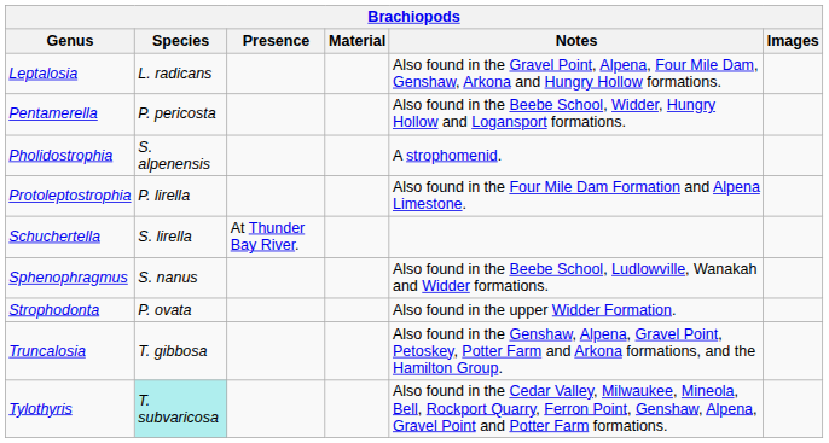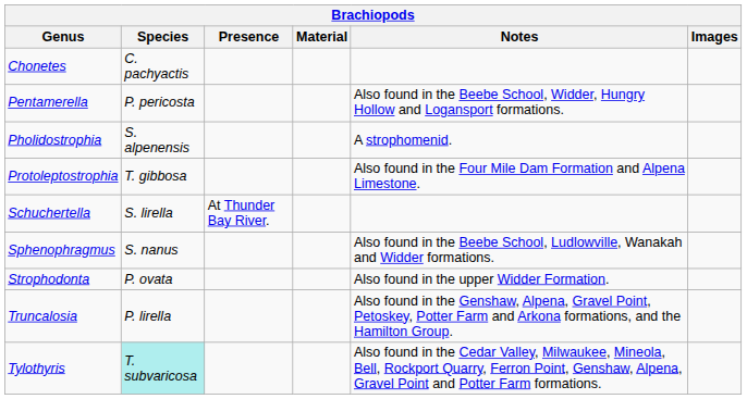 <table class="wikitable" align="center">
 <tr>
 <th colspan="6" align="center"><strong><a href='#'>Brachiopods</a></strong></th>
 </tr>
 <tr>
 <th>Genus</th>
 <th>Species</th>
 <th>Presence</th>
 <th><strong>Material</strong></th>
 <th>Notes</th>
 <th>Images</th>
 </tr>
 <tr>
-<td><em><a href='#'>Leptalosia</a></em></td>
-<td><em>L. radicans</em></td>
+<td><em><a href='#'>Chonetes</a></em></td>
+<td><em>C. pachyactis</em></td>
 <td></td>
 <td></td>
-<td>Also found in the <a href='#'>Gravel Point</a>, <a href='#'>Alpena</a>, <a href='#'>Four Mile Dam</a>, <a href='#'>Genshaw</a>, <a href='#'>Arkona</a> and <a href='#'>Hungry Hollow</a> formations.</td>
+<td></td>
 <td></td>
 </tr>
 <tr>
 <td><em><a href='#'>Pentamerella</a></em></td>
 <td><em>P. pericosta</em></td>
 <td></td>
 <td></td>
 <td>Also found in the <a href='#'>Beebe School</a>, <a href='#'>Widder</a>, <a href='#'>Hungry Hollow</a> and <a href='#'>Logansport</a> formations.</td>
 <td></td>
 </tr>
 <tr>
 <td><em><a href='#'>Pholidostrophia</a></em></td>
 <td><em>S. alpenensis</em></td>
 <td></td>
 <td></td>
 <td>A <a href='#'>strophomenid</a>.</td>
 <td></td>
 </tr>
 <tr>
 <td><em><a href='#'>Protoleptostrophia</a></em></td>
-<td><em>P. lirella</em></td>
+<td><em>T. gibbosa</em></td>
 <td></td>
 <td></td>
 <td>Also found in the <a href='#'>Four Mile Dam Formation</a> and <a href='#'>Alpena Limestone</a>.</td>
 <td></td>
 </tr>
 <tr>
 <td><em><a href='#'>Schuchertella</a></em></td>
 <td><em>S. lirella</em></td>
 <td>At <a href='#'>Thunder Bay River</a>.</td>
 <td></td>
 <td></td>
 <td></td>
 </tr>
 <tr>
 <td><em><a href='#'>Sphenophragmus</a></em></td>
 <td><em>S. nanus</em></td>
 <td></td>
 <td></td>
 <td>Also found in the <a href='#'>Beebe School</a>, <a href='#'>Ludlowville</a>, Wanakah and <a href='#'>Widder</a> formations.</td>
 <td></td>
 </tr>
 <tr>
 <td><em><a href='#'>Strophodonta</a></em></td>
 <td><em>P. ovata</em></td>
 <td></td>
 <td></td>
 <td>Also found in the upper <a href='#'>Widder Formation</a>.</td>
 <td></td>
 </tr>
 <tr>
 <td><em><a href='#'>Truncalosia</a></em></td>
-<td><em>T. gibbosa</em></td>
+<td><em>P. lirella</em></td>
 <td></td>
 <td></td>
 <td>Also found in the <a href='#'>Genshaw</a>, <a href='#'>Alpena</a>, <a href='#'>Gravel Point</a>, <a href='#'>Petoskey</a>, <a href='#'>Potter Farm</a> and <a href='#'>Arkona</a> formations, and the <a href='#'>Hamilton Group</a>.</td>
 <td></td>
 </tr>
 <tr>
 <td><em><a href='#'>Tylothyris</a></em></td>
 <td style="background: paleturquoise;"><em>T. subvaricosa</em></td>
 <td></td>
 <td></td>
 <td>Also found in the <a href='#'>Cedar Valley</a>, <a href='#'>Milwaukee</a>, <a href='#'>Mineola</a>, <a href='#'>Bell</a>, <a href='#'>Rockport Quarry</a>, <a href='#'>Ferron Point</a>, <a href='#'>Genshaw</a>, <a href='#'>Alpena</a>, <a href='#'>Gravel Point</a> and <a href='#'>Potter Farm</a> formations.</td>
 <td></td>
 </tr>
 </table>
